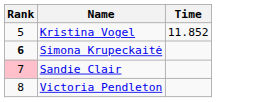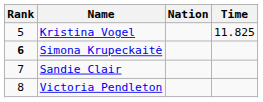 <table class="wikitable sortable" style="text-align:center">
 <tr>
 <th>Rank</th>
 <th>Name</th>
+<th>Nation</th>
 <th>Time</th>
 </tr>
 <tr>
 <td>5</td>
 <td align=left><a href='#'>Kristina Vogel</a></td>
-<td>11.852</td>
+<td align=left></td>
+<td>11.825</td>
 </tr>
 <tr>
 <td><strong>6</strong></td>
 <td align=left><a href='#'>Simona Krupeckaitė</a></td>
+<td align=left></td>
 <td></td>
 </tr>
 <tr>
-<td style="background: pink;">7</td>
+<td>7</td>
 <td align=left><a href='#'>Sandie Clair</a></td>
+<td align=left></td>
 <td></td>
 </tr>
 <tr>
 <td>8</td>
 <td align=left><a href='#'>Victoria Pendleton</a></td>
+<td align=left></td>
 <td></td>
 </tr>
 </table>
